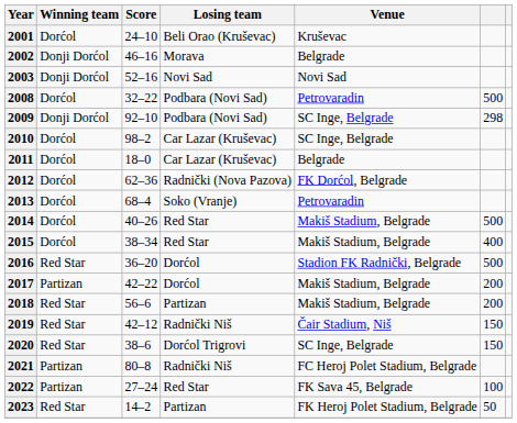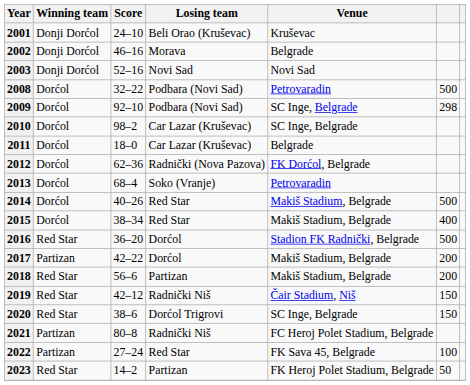 <table class="wikitable defaultleft col3center col6right">
 <tr>
 <th scope="col">Year</th>
 <th scope="col">Winning team</th>
 <th scope="col">Score</th>
 <th scope="col">Losing team</th>
 <th scope="col">Venue</th>
 <th scope="col"></th>
 <th scope="col"></th>
 </tr>
 <tr>
 <th scope="row">2001</th>
-<td>Dorćol</td>
+<td>Donji Dorćol</td>
 <td>24–10</td>
 <td>Beli Orao (Kruševac)</td>
 <td>Kruševac</td>
 <td></td>
 <td></td>
 </tr>
 <tr>
 <th scope="row">2002</th>
 <td>Donji Dorćol</td>
 <td>46–16</td>
 <td>Morava</td>
 <td>Belgrade</td>
 <td></td>
 <td></td>
 </tr>
 <tr>
 <th scope="row">2003</th>
 <td>Donji Dorćol</td>
 <td>52–16</td>
 <td>Novi Sad</td>
 <td>Novi Sad</td>
 <td></td>
 <td></td>
 </tr>
 <tr>
 <th scope="row">2008</th>
 <td>Dorćol</td>
 <td>32–22</td>
 <td>Podbara (Novi Sad)</td>
 <td><a href='#'>Petrovaradin</a></td>
 <td>500</td>
 <td></td>
 </tr>
 <tr>
 <th scope="row">2009</th>
-<td>Donji Dorćol</td>
+<td>Dorćol</td>
 <td>92–10</td>
 <td>Podbara (Novi Sad)</td>
 <td>SC Inge, <a href='#'>Belgrade</a></td>
 <td>298</td>
 <td></td>
 </tr>
 <tr>
 <th scope="row">2010</th>
 <td>Dorćol</td>
 <td>98–2</td>
 <td>Car Lazar (Kruševac)</td>
 <td>SC Inge, Belgrade</td>
 <td></td>
 <td></td>
 </tr>
 <tr>
 <th scope="row">2011</th>
 <td>Dorćol</td>
 <td>18–0</td>
 <td>Car Lazar (Kruševac)</td>
 <td>Belgrade</td>
 <td></td>
 <td></td>
 </tr>
 <tr>
 <th scope="row">2012</th>
 <td>Dorćol</td>
 <td>62–36</td>
 <td>Radnički (Nova Pazova)</td>
 <td><a href='#'>FK Dorćol</a>, Belgrade</td>
 <td></td>
 <td></td>
 </tr>
 <tr>
 <th scope="row">2013</th>
 <td>Dorćol</td>
 <td>68–4</td>
 <td>Soko (Vranje)</td>
 <td><a href='#'>Petrovaradin</a></td>
 <td></td>
 <td></td>
 </tr>
 <tr>
 <th scope="row">2014</th>
 <td>Dorćol</td>
 <td>40–26</td>
 <td>Red Star</td>
 <td><a href='#'>Makiš Stadium</a>, Belgrade</td>
 <td>500</td>
 <td></td>
 </tr>
 <tr>
 <th scope="row">2015</th>
 <td>Dorćol</td>
 <td>38–34</td>
 <td>Red Star</td>
 <td>Makiš Stadium, Belgrade</td>
 <td>400</td>
 <td></td>
 </tr>
 <tr>
 <th scope="row">2016</th>
 <td>Red Star</td>
 <td>36–20</td>
 <td>Dorćol</td>
 <td><a href='#'>Stadion FK Radnički</a>, Belgrade</td>
 <td>500</td>
 <td></td>
 </tr>
 <tr>
 <th scope="row">2017</th>
 <td>Partizan</td>
 <td>42–22</td>
 <td>Dorćol</td>
 <td>Makiš Stadium, Belgrade</td>
 <td>200</td>
 <td></td>
 </tr>
 <tr>
 <th scope="row">2018</th>
 <td>Red Star</td>
 <td>56–6</td>
 <td>Partizan</td>
 <td>Makiš Stadium, Belgrade</td>
 <td>200</td>
 <td></td>
 </tr>
 <tr>
 <th scope="row">2019</th>
 <td>Red Star</td>
 <td>42–12</td>
 <td>Radnički Niš</td>
 <td><a href='#'>Čair Stadium</a>, <a href='#'>Niš</a></td>
 <td>150</td>
 <td></td>
 </tr>
 <tr>
 <th scope="row">2020</th>
 <td>Red Star</td>
 <td>38–6</td>
 <td>Dorćol Trigrovi</td>
 <td>SC Inge, Belgrade</td>
 <td>150</td>
 <td></td>
 </tr>
 <tr>
 <th scope="row">2021</th>
 <td>Partizan</td>
 <td>80–8</td>
 <td>Radnički Niš</td>
 <td>FC Heroj Polet Stadium, Belgrade</td>
 <td></td>
 <td></td>
 </tr>
 <tr>
 <th scope="row">2022</th>
 <td>Partizan</td>
 <td>27–24</td>
 <td>Red Star</td>
 <td>FK Sava 45, Belgrade</td>
 <td>100</td>
 <td></td>
 </tr>
 <tr>
 <th scope="row">2023</th>
 <td>Red Star</td>
 <td>14–2</td>
 <td>Partizan</td>
 <td>FK Heroj Polet Stadium, Belgrade</td>
 <td>50</td>
 <td></td>
 </tr>
 <tr>
 </tr>
 </table>
